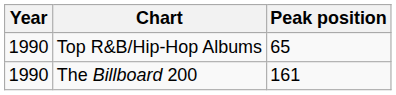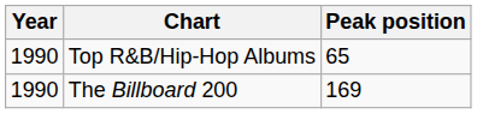 <table class="wikitable">
 <tr>
 <th>Year</th>
 <th>Chart</th>
 <th>Peak position</th>
 </tr>
 <tr>
 <td>1990</td>
 <td>Top R&B/Hip-Hop Albums</td>
 <td>65</td>
 </tr>
 <tr>
 <td>1990</td>
 <td>The <em>Billboard</em> 200</td>
-<td>161</td>
+<td>169</td>
 </tr>
 </table>
